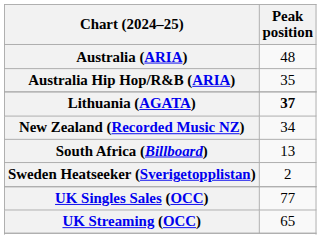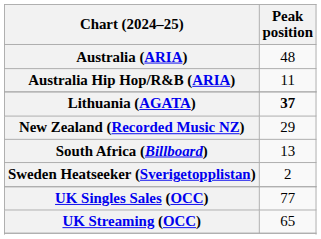 <table class="wikitable sortable plainrowheaders" style="text-align:center;">
 <tr>
 <th scope="col">Chart (2024–25)</th>
 <th scope="col">Peak<br>position</th>
 </tr>
 <tr>
 <th scope="row">Australia (<a href='#'>ARIA</a>)</th>
 <td>48</td>
 </tr>
 <tr>
 <th scope="row">Australia Hip Hop/R&B (<a href='#'>ARIA</a>)</th>
-<td>35</td>
+<td>11</td>
 </tr>
 <tr>
 </tr>
 <tr>
 </tr>
 <tr>
 <th scope="row">Lithuania (<a href='#'>AGATA</a>)</th>
 <td><strong>37</strong></td>
 </tr>
 <tr>
 <th scope="row">New Zealand (<a href='#'>Recorded Music NZ</a>)</th>
-<td>34</td>
+<td>29</td>
 </tr>
 <tr>
 <th scope="row">South Africa (<em><a href='#'>Billboard</a></em>)</th>
 <td>13</td>
 </tr>
 <tr>
 <th scope="row">Sweden Heatseeker (<a href='#'>Sverigetopplistan</a>)</th>
 <td>2</td>
 </tr>
 <tr>
 </tr>
 <tr>
 <th scope="row"><a href='#'>UK Singles Sales</a> (<a href='#'>OCC</a>)</th>
 <td>77</td>
 </tr>
 <tr>
 <th scope="row"><a href='#'>UK Streaming</a> (<a href='#'>OCC</a>)</th>
 <td>65</td>
 </tr>
 <tr>
 </tr>
 <tr>
 </tr>
 <tr>
 </tr>
 <tr>
 </tr>
 </table>
